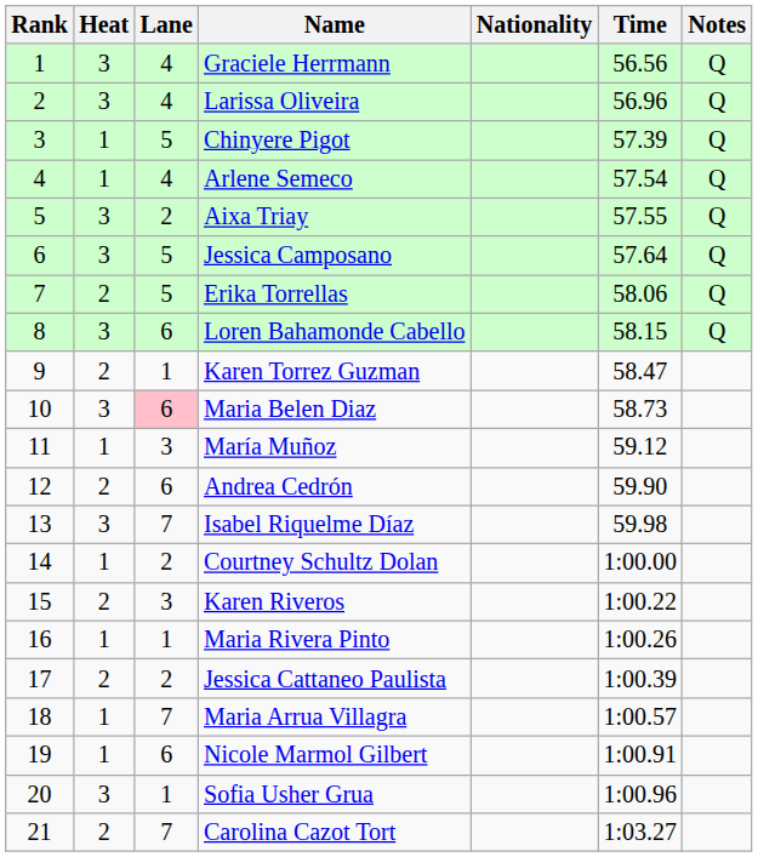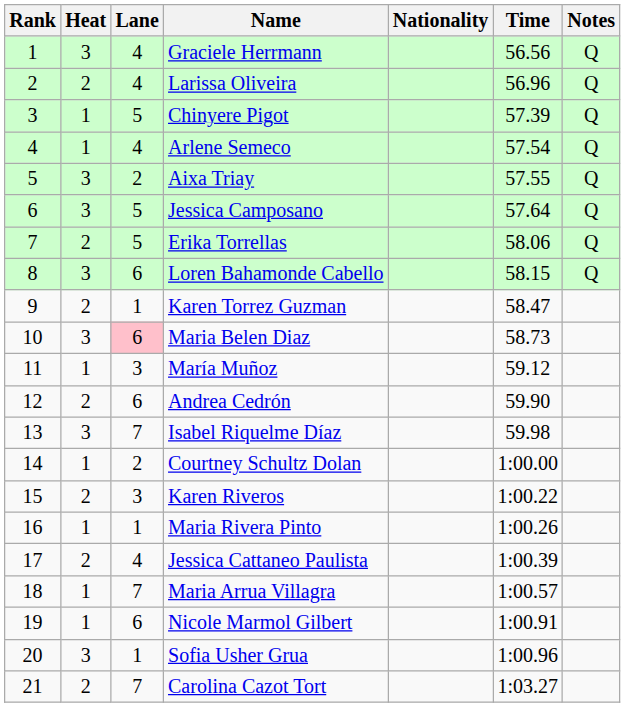 <table class="wikitable sortable" style="text-align:center">
 <tr>
 <th>Rank</th>
 <th>Heat</th>
 <th>Lane</th>
 <th>Name</th>
 <th>Nationality</th>
 <th>Time</th>
 <th>Notes</th>
 </tr>
 <tr bgcolor=ccffcc>
 <td>1</td>
 <td>3</td>
 <td>4</td>
 <td align=left><a href='#'>Graciele Herrmann</a></td>
 <td align=left></td>
 <td>56.56</td>
 <td>Q</td>
 </tr>
 <tr bgcolor=ccffcc>
 <td>2</td>
-<td>3</td>
+<td>2</td>
 <td>4</td>
 <td align=left><a href='#'>Larissa Oliveira</a></td>
 <td align=left></td>
 <td>56.96</td>
 <td>Q</td>
 </tr>
 <tr bgcolor=ccffcc>
 <td>3</td>
 <td>1</td>
 <td>5</td>
 <td align=left><a href='#'>Chinyere Pigot</a></td>
 <td align=left></td>
 <td>57.39</td>
 <td>Q</td>
 </tr>
 <tr bgcolor=ccffcc>
 <td>4</td>
 <td>1</td>
 <td>4</td>
 <td align=left><a href='#'>Arlene Semeco</a></td>
 <td align=left></td>
 <td>57.54</td>
 <td>Q</td>
 </tr>
 <tr bgcolor=ccffcc>
 <td>5</td>
 <td>3</td>
 <td>2</td>
 <td align=left><a href='#'>Aixa Triay</a></td>
 <td align=left></td>
 <td>57.55</td>
 <td>Q</td>
 </tr>
 <tr bgcolor=ccffcc>
 <td>6</td>
 <td>3</td>
 <td>5</td>
 <td align=left><a href='#'>Jessica Camposano</a></td>
 <td align=left></td>
 <td>57.64</td>
 <td>Q</td>
 </tr>
 <tr bgcolor=ccffcc>
 <td>7</td>
 <td>2</td>
 <td>5</td>
 <td align=left><a href='#'>Erika Torrellas</a></td>
 <td align=left></td>
 <td>58.06</td>
 <td>Q</td>
 </tr>
 <tr bgcolor=ccffcc>
 <td>8</td>
 <td>3</td>
 <td>6</td>
 <td align=left><a href='#'>Loren Bahamonde Cabello</a></td>
 <td align=left></td>
 <td>58.15</td>
 <td>Q</td>
 </tr>
 <tr>
 <td>9</td>
 <td>2</td>
 <td>1</td>
 <td align=left><a href='#'>Karen Torrez Guzman</a></td>
 <td align=left></td>
 <td>58.47</td>
 <td></td>
 </tr>
 <tr>
 <td>10</td>
 <td>3</td>
 <td style="background: pink;">6</td>
 <td align=left><a href='#'>Maria Belen Diaz</a></td>
 <td align=left></td>
 <td>58.73</td>
 <td></td>
 </tr>
 <tr>
 <td>11</td>
 <td>1</td>
 <td>3</td>
 <td align=left><a href='#'>María Muñoz</a></td>
 <td align=left></td>
 <td>59.12</td>
 <td></td>
 </tr>
 <tr>
 <td>12</td>
 <td>2</td>
 <td>6</td>
 <td align=left><a href='#'>Andrea Cedrón</a></td>
 <td align=left></td>
 <td>59.90</td>
 <td></td>
 </tr>
 <tr>
 <td>13</td>
 <td>3</td>
 <td>7</td>
 <td align=left><a href='#'>Isabel Riquelme Díaz</a></td>
 <td align=left></td>
 <td>59.98</td>
 <td></td>
 </tr>
 <tr>
 <td>14</td>
 <td>1</td>
 <td>2</td>
 <td align=left><a href='#'>Courtney Schultz Dolan</a></td>
 <td align=left></td>
 <td>1:00.00</td>
 <td></td>
 </tr>
 <tr>
 <td>15</td>
 <td>2</td>
 <td>3</td>
 <td align=left><a href='#'>Karen Riveros</a></td>
 <td align=left></td>
 <td>1:00.22</td>
 <td></td>
 </tr>
 <tr>
 <td>16</td>
 <td>1</td>
 <td>1</td>
 <td align=left><a href='#'>Maria Rivera Pinto</a></td>
 <td align=left></td>
 <td>1:00.26</td>
 <td></td>
 </tr>
 <tr>
 <td>17</td>
 <td>2</td>
-<td>2</td>
+<td>4</td>
 <td align=left><a href='#'>Jessica Cattaneo Paulista</a></td>
 <td align=left></td>
 <td>1:00.39</td>
 <td></td>
 </tr>
 <tr>
 <td>18</td>
 <td>1</td>
 <td>7</td>
 <td align=left><a href='#'>Maria Arrua Villagra</a></td>
 <td align=left></td>
 <td>1:00.57</td>
 <td></td>
 </tr>
 <tr>
 <td>19</td>
 <td>1</td>
 <td>6</td>
 <td align=left><a href='#'>Nicole Marmol Gilbert</a></td>
 <td align=left></td>
 <td>1:00.91</td>
 <td></td>
 </tr>
 <tr>
 <td>20</td>
 <td>3</td>
 <td>1</td>
 <td align=left><a href='#'>Sofia Usher Grua</a></td>
 <td align=left></td>
 <td>1:00.96</td>
 <td></td>
 </tr>
 <tr>
 <td>21</td>
 <td>2</td>
 <td>7</td>
 <td align=left><a href='#'>Carolina Cazot Tort</a></td>
 <td align=left></td>
 <td>1:03.27</td>
 <td></td>
 </tr>
 </table>
